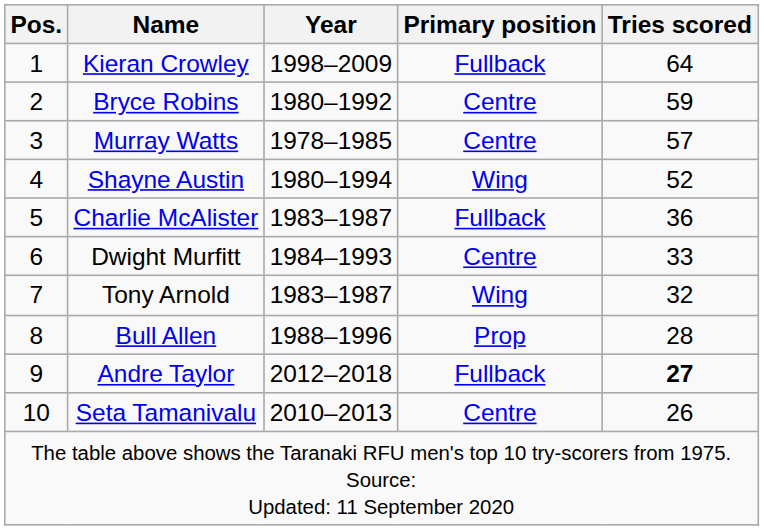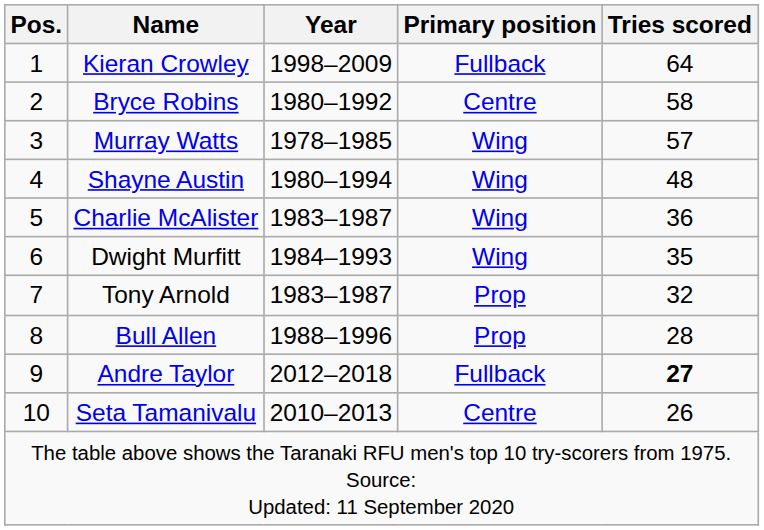 <table class="wikitable sortable" style="font-size:95%; text-align: center">
 <tr>
 <th>Pos.</th>
 <th>Name</th>
 <th>Year</th>
 <th>Primary position</th>
 <th>Tries scored</th>
 </tr>
 <tr>
 <td>1</td>
 <td><a href='#'>Kieran Crowley</a></td>
 <td>1998–2009</td>
 <td><a href='#'>Fullback</a></td>
 <td>64</td>
 </tr>
 <tr>
 <td>2</td>
 <td><a href='#'>Bryce Robins</a></td>
 <td>1980–1992</td>
 <td><a href='#'>Centre</a></td>
-<td>59</td>
+<td>58</td>
 </tr>
 <tr>
 <td>3</td>
 <td><a href='#'>Murray Watts</a></td>
 <td>1978–1985</td>
-<td><a href='#'>Centre</a></td>
+<td><a href='#'>Wing</a></td>
 <td>57</td>
 </tr>
 <tr>
 <td>4</td>
 <td><a href='#'>Shayne Austin</a></td>
 <td>1980–1994</td>
 <td><a href='#'>Wing</a></td>
-<td>52</td>
+<td>48</td>
 </tr>
 <tr>
 <td>5</td>
 <td><a href='#'>Charlie McAlister</a></td>
 <td>1983–1987</td>
-<td><a href='#'>Fullback</a></td>
+<td><a href='#'>Wing</a></td>
 <td>36</td>
 </tr>
 <tr>
 <td>6</td>
 <td>Dwight Murfitt</td>
 <td>1984–1993</td>
-<td><a href='#'>Centre</a></td>
-<td>33</td>
+<td><a href='#'>Wing</a></td>
+<td>35</td>
 </tr>
 <tr>
 <td>7</td>
 <td>Tony Arnold</td>
 <td>1983–1987</td>
-<td><a href='#'>Wing</a></td>
+<td><a href='#'>Prop</a></td>
 <td>32</td>
 </tr>
 <tr>
 <td>8</td>
 <td><a href='#'>Bull Allen</a></td>
 <td>1988–1996</td>
 <td><a href='#'>Prop</a></td>
 <td>28</td>
 </tr>
 <tr>
 <td>9</td>
 <td><a href='#'>Andre Taylor</a></td>
 <td>2012–2018</td>
 <td><a href='#'>Fullback</a></td>
 <td><strong>27</strong></td>
 </tr>
 <tr>
 <td>10</td>
 <td><a href='#'>Seta Tamanivalu</a></td>
 <td>2010–2013</td>
 <td><a href='#'>Centre</a></td>
 <td>26</td>
 </tr>
 <tr>
 <td colspan="100%" style="text-align:center;"><small>The table above shows the Taranaki RFU men's top 10 try-scorers from 1975.<br>Source: <br>Updated: 11 September 2020</small></td>
 </tr>
 </table>
